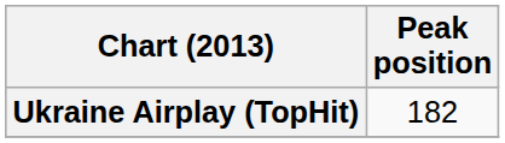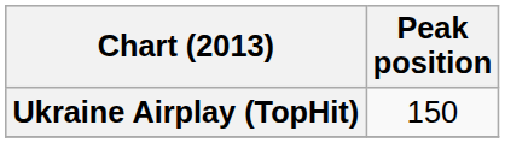 <table class="wikitable plainrowheaders" style="text-align:center">
 <tr>
 <th scope="col">Chart (2013)</th>
 <th scope="col">Peak<br>position</th>
 </tr>
 <tr>
 <th scope="row">Ukraine Airplay (TopHit)</th>
-<td>182</td>
+<td>150</td>
 </tr>
 <tr>
 </tr>
 </table>
